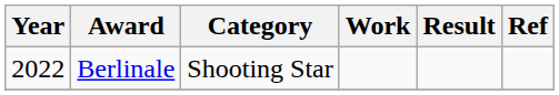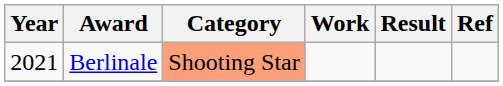 <table class="wikitable plainrowheaders">
 <tr>
 <th>Year</th>
 <th>Award</th>
 <th>Category</th>
 <th>Work</th>
 <th>Result</th>
 <th>Ref</th>
 </tr>
 <tr>
-<td>2022</td>
+<td>2021</td>
 <td><a href='#'>Berlinale</a></td>
-<td>Shooting Star</td>
+<td style="background: lightsalmon;">Shooting Star</td>
 <td></td>
 <td></td>
 <td></td>
 </tr>
 <tr>
 </tr>
 </table>
